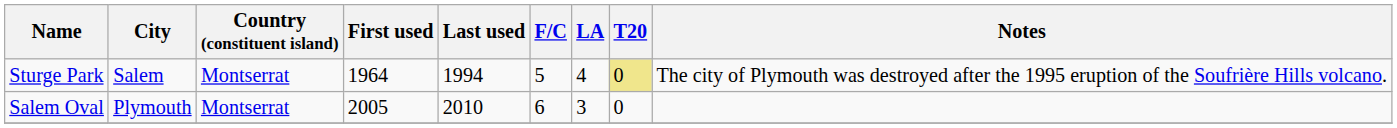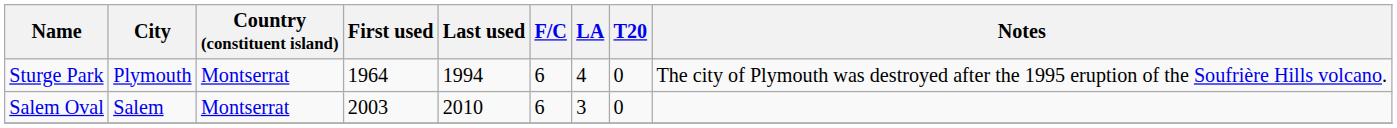 <table class ="wikitable sortable">
 <tr>
 <th>Name</th>
 <th>City</th>
 <th>Country<br><small>(constituent island)</small></th>
 <th>First used</th>
 <th>Last used</th>
 <th><a href='#'>F/C</a></th>
 <th><a href='#'>LA</a></th>
 <th><a href='#'>T20</a></th>
 <th>Notes</th>
 </tr>
 <tr>
 <td><a href='#'>Sturge Park</a></td>
-<td><a href='#'>Salem</a></td>
+<td><a href='#'>Plymouth</a></td>
 <td><a href='#'>Montserrat</a></td>
 <td>1964</td>
 <td>1994</td>
-<td>5</td>
+<td>6</td>
 <td>4</td>
-<td style="background: khaki;">0</td>
+<td>0</td>
 <td>The city of Plymouth was destroyed after the 1995 eruption of the <a href='#'>Soufrière Hills volcano</a>.</td>
 </tr>
 <tr>
 <td><a href='#'>Salem Oval</a></td>
-<td><a href='#'>Plymouth</a></td>
+<td><a href='#'>Salem</a></td>
 <td><a href='#'>Montserrat</a></td>
-<td>2005</td>
+<td>2003</td>
 <td>2010</td>
 <td>6</td>
 <td>3</td>
 <td>0</td>
 <td></td>
 </tr>
 <tr>
 </tr>
 </table>
